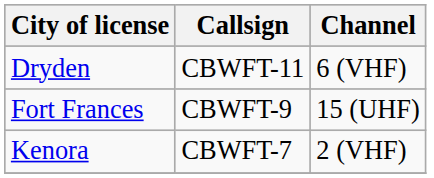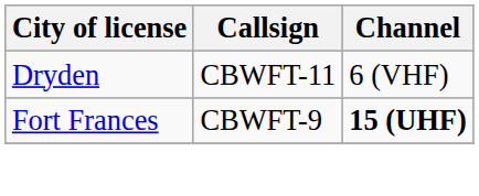 <table class="wikitable sortable">
 <tr>
 <th>City of license</th>
 <th>Callsign</th>
 <th>Channel</th>
 </tr>
 <tr>
 <td><a href='#'>Dryden</a></td>
 <td>CBWFT-11</td>
 <td>6 (VHF)</td>
 </tr>
 <tr>
 <td><a href='#'>Fort Frances</a></td>
 <td>CBWFT-9</td>
-<td>15 (UHF)</td>
-</tr>
-<tr>
-<td><a href='#'>Kenora</a></td>
-<td>CBWFT-7</td>
-<td>2 (VHF)</td>
+<td><strong>15 (UHF)</strong></td>
 </tr>
 <tr>
 </tr>
 </table>
